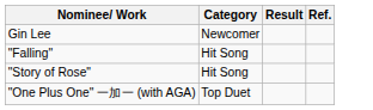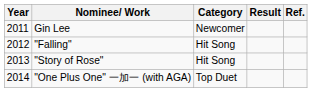 <table class="wikitable">
 <tr>
+<th>Year</th>
 <th>Nominee/ Work</th>
 <th>Category</th>
 <th>Result</th>
 <th>Ref.</th>
 </tr>
 <tr>
+<td>2011</td>
 <td>Gin Lee</td>
 <td>Newcomer</td>
 <td></td>
 <td></td>
 </tr>
 <tr>
+<td>2012</td>
 <td>"Falling"</td>
 <td>Hit Song</td>
 <td></td>
 <td></td>
 </tr>
 <tr>
+<td>2013</td>
 <td>"Story of Rose"</td>
 <td>Hit Song</td>
 <td></td>
 <td></td>
 </tr>
 <tr>
+<td>2014</td>
 <td>"One Plus One" 一加一 (with AGA)</td>
 <td>Top Duet</td>
 <td></td>
 <td></td>
 </tr>
 </table>
